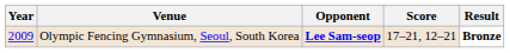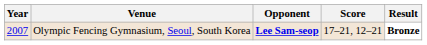 <table class="sortable wikitable" style="font-size: 90%;">
 <tr>
 <th>Year</th>
 <th>Venue</th>
 <th>Opponent</th>
 <th>Score</th>
 <th>Result</th>
 </tr>
 <tr style="background:#F3E6D7">
-<td align="center"><a href='#'>2009</a></td>
+<td align="center"><a href='#'>2007</a></td>
 <td align="left">Olympic Fencing Gymnasium, <a href='#'>Seoul</a>, South Korea</td>
 <td align="left"><strong> <a href='#'>Lee Sam-seop</a></strong></td>
 <td align="left">17–21, 12–21</td>
 <td style="text-align:left; background:white"> <strong>Bronze</strong></td>
 </tr>
 </table>
